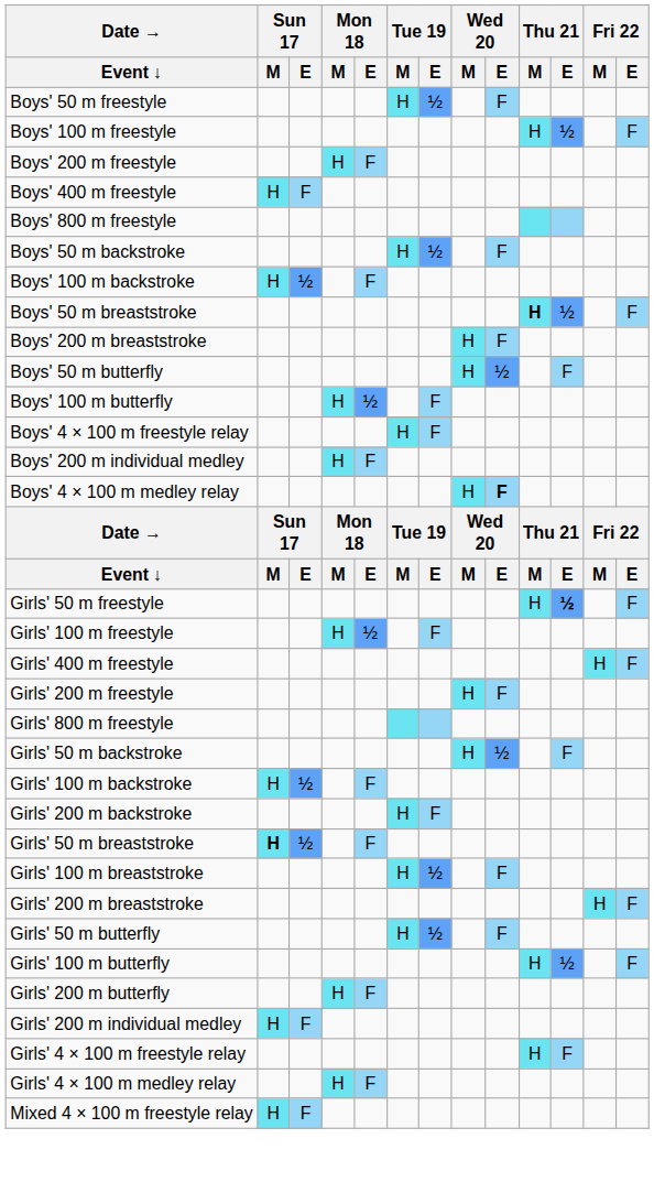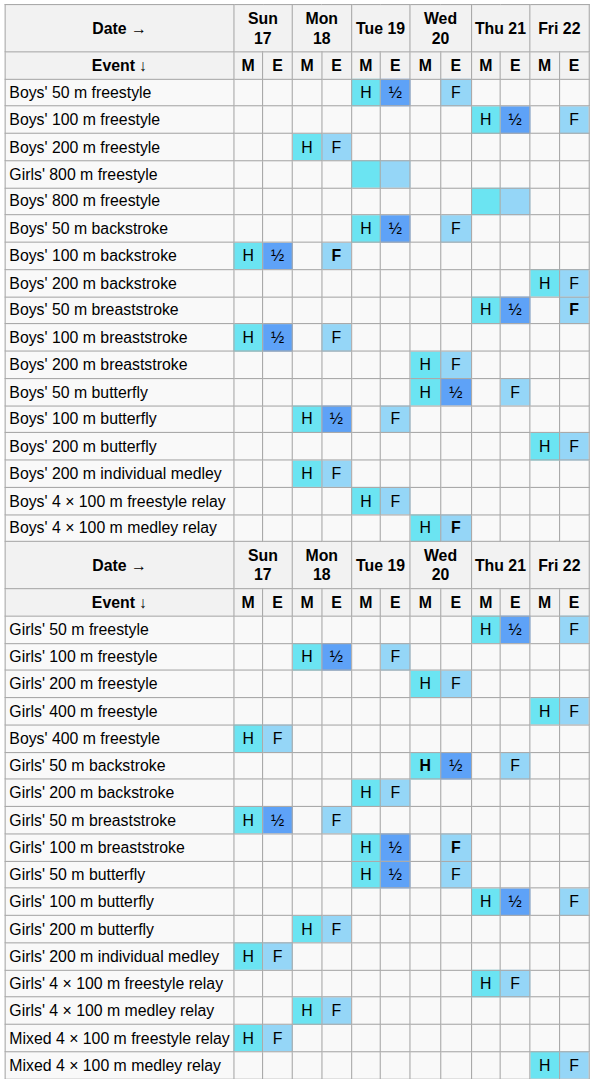 <table class="wikitable" style="margin:0.5em auto; font-size:90%; line-height:1.25em;">
 <tr align="center">
 <th>Date →</th>
 <th width="40px" colspan="2">Sun 17</th>
 <th width="40px" colspan="2">Mon 18</th>
 <th width="40px" colspan="2">Tue 19</th>
 <th width="42px" colspan="2">Wed 20</th>
 <th width="40px" colspan="2">Thu 21</th>
 <th width="40px" colspan="2">Fri 22</th>
 </tr>
 <tr>
 <th>Event   ↓</th>
 <th width="20px">M</th>
 <th width="20px">E</th>
 <th width="20px">M</th>
 <th width="20px">E</th>
 <th width="20px">M</th>
 <th width="20px">E</th>
 <th width="21px">M</th>
 <th width="21px">E</th>
 <th width="20px">M</th>
 <th width="20px">E</th>
 <th width="20px">M</th>
 <th width="20px">E</th>
 </tr>
 <tr align="center">
 <td align="left">Boys' 50 m freestyle</td>
 <td></td>
 <td></td>
 <td></td>
 <td></td>
 <td bgcolor="#6be4f2">H</td>
 <td bgcolor="#5ea2f7">½</td>
 <td></td>
 <td bgcolor="#95d6f7">F</td>
 <td></td>
 <td></td>
 <td></td>
 <td></td>
 </tr>
 <tr align="center">
 <td align="left">Boys' 100 m freestyle</td>
 <td></td>
 <td></td>
 <td></td>
 <td></td>
 <td></td>
 <td></td>
 <td></td>
 <td></td>
 <td bgcolor="#6be4f2">H</td>
 <td bgcolor="#5ea2f7">½</td>
 <td></td>
 <td bgcolor="#95d6f7">F</td>
 </tr>
 <tr align="center">
 <td align="left">Boys' 200 m freestyle</td>
 <td></td>
 <td></td>
 <td bgcolor="#6be4f2">H</td>
 <td bgcolor="#95d6f7">F</td>
 <td></td>
 <td></td>
 <td></td>
 <td></td>
 <td></td>
 <td></td>
 <td></td>
 <td></td>
 </tr>
 <tr align="center">
-<td align="left">Boys' 400 m freestyle</td>
-<td bgcolor="#6be4f2">H</td>
-<td bgcolor="#95d6f7">F</td>
+<td align="left">Girls' 800 m freestyle</td>
 <td></td>
 <td></td>
 <td></td>
 <td></td>
+<td bgcolor="#6be4f2"></td>
+<td bgcolor="#95d6f7"></td>
 <td></td>
 <td></td>
 <td></td>
 <td></td>
 <td></td>
 <td></td>
 </tr>
 <tr align="center">
 <td align="left">Boys' 800 m freestyle</td>
 <td></td>
 <td></td>
 <td></td>
 <td></td>
 <td></td>
 <td></td>
 <td></td>
 <td></td>
 <td bgcolor="#6be4f2"></td>
 <td bgcolor="#95d6f7"></td>
 <td></td>
 <td></td>
 </tr>
 <tr align="center">
 <td align="left">Boys' 50 m backstroke</td>
 <td></td>
 <td></td>
 <td></td>
 <td></td>
 <td bgcolor="#6be4f2">H</td>
 <td bgcolor="#5ea2f7">½</td>
 <td></td>
 <td bgcolor="#95d6f7">F</td>
 <td></td>
 <td></td>
 <td></td>
 <td></td>
 </tr>
 <tr align="center">
 <td align="left">Boys' 100 m backstroke</td>
 <td bgcolor="#6be4f2">H</td>
 <td bgcolor="#5ea2f7">½</td>
 <td></td>
-<td bgcolor="#95d6f7">F</td>
+<td bgcolor="#95d6f7"><strong>F</strong></td>
 <td></td>
 <td></td>
 <td></td>
 <td></td>
 <td></td>
 <td></td>
 <td></td>
 <td></td>
+</tr>
+<tr align="center">
+<td align="left">Boys' 200 m backstroke</td>
+<td></td>
+<td></td>
+<td></td>
+<td></td>
+<td></td>
+<td></td>
+<td></td>
+<td></td>
+<td></td>
+<td></td>
+<td bgcolor="#6be4f2">H</td>
+<td bgcolor="#95d6f7">F</td>
 </tr>
 <tr align="center">
 <td align="left">Boys' 50 m breaststroke</td>
 <td></td>
 <td></td>
 <td></td>
 <td></td>
 <td></td>
 <td></td>
 <td></td>
 <td></td>
-<td bgcolor="#6be4f2"><strong>H</strong></td>
+<td bgcolor="#6be4f2">H</td>
+<td bgcolor="#5ea2f7">½</td>
+<td></td>
+<td bgcolor="#95d6f7"><strong>F</strong></td>
+</tr>
+<tr align="center">
+<td align="left">Boys' 100 m breaststroke</td>
+<td bgcolor="#6be4f2">H</td>
 <td bgcolor="#5ea2f7">½</td>
 <td></td>
 <td bgcolor="#95d6f7">F</td>
+<td></td>
+<td></td>
+<td></td>
+<td></td>
+<td></td>
+<td></td>
+<td></td>
+<td></td>
 </tr>
 <tr align="center">
 <td align="left">Boys' 200 m breaststroke</td>
 <td></td>
 <td></td>
 <td></td>
 <td></td>
 <td></td>
 <td></td>
 <td bgcolor="#6be4f2">H</td>
 <td bgcolor="#95d6f7">F</td>
 <td></td>
 <td></td>
 <td></td>
 <td></td>
 </tr>
 <tr align="center">
 <td align="left">Boys' 50 m butterfly</td>
 <td></td>
 <td></td>
 <td></td>
 <td></td>
 <td></td>
 <td></td>
 <td bgcolor="#6be4f2">H</td>
 <td bgcolor="#5ea2f7">½</td>
 <td></td>
 <td bgcolor="#95d6f7">F</td>
 <td></td>
 <td></td>
 </tr>
 <tr align="center">
 <td align="left">Boys' 100 m butterfly</td>
 <td></td>
 <td></td>
 <td bgcolor="#6be4f2">H</td>
 <td bgcolor="#5ea2f7">½</td>
 <td></td>
 <td bgcolor="#95d6f7">F</td>
 <td></td>
 <td></td>
 <td></td>
 <td></td>
 <td></td>
 <td></td>
 </tr>
 <tr align="center">
-<td align="left">Boys' 4 × 100 m freestyle relay</td>
+<td align="left">Boys' 200 m butterfly</td>
 <td></td>
 <td></td>
+<td></td>
+<td></td>
+<td></td>
+<td></td>
+<td></td>
+<td></td>
+<td></td>
+<td></td>
+<td bgcolor="#6be4f2">H</td>
+<td bgcolor="#95d6f7">F</td>
+</tr>
+<tr align="center">
+<td align="left">Boys' 200 m individual medley</td>
 <td></td>
 <td></td>
 <td bgcolor="#6be4f2">H</td>
 <td bgcolor="#95d6f7">F</td>
 <td></td>
 <td></td>
 <td></td>
 <td></td>
 <td></td>
 <td></td>
+<td></td>
+<td></td>
 </tr>
 <tr align="center">
-<td align="left">Boys' 200 m individual medley</td>
+<td align="left">Boys' 4 × 100 m freestyle relay</td>
+<td></td>
+<td></td>
 <td></td>
 <td></td>
 <td bgcolor="#6be4f2">H</td>
 <td bgcolor="#95d6f7">F</td>
-<td></td>
-<td></td>
 <td></td>
 <td></td>
 <td></td>
 <td></td>
 <td></td>
 <td></td>
 </tr>
 <tr align="center">
 <td align="left">Boys' 4 × 100 m medley relay</td>
 <td></td>
 <td></td>
 <td></td>
 <td></td>
 <td></td>
 <td></td>
 <td bgcolor="#6be4f2">H</td>
 <td bgcolor="#95d6f7"><strong>F</strong></td>
 <td></td>
 <td></td>
 <td></td>
 <td></td>
 </tr>
 <tr align="center">
 <th>Date →</th>
 <th width="40px" colspan="2">Sun 17</th>
 <th width="40px" colspan="2">Mon 18</th>
 <th width="40px" colspan="2">Tue 19</th>
 <th width="42px" colspan="2">Wed 20</th>
 <th width="40px" colspan="2">Thu 21</th>
 <th width="40px" colspan="2">Fri 22</th>
 </tr>
 <tr>
 <th>Event   ↓</th>
 <th width="20px">M</th>
 <th width="20px">E</th>
 <th width="20px">M</th>
 <th width="20px">E</th>
 <th width="20px">M</th>
 <th width="20px">E</th>
 <th width="21px">M</th>
 <th width="21px">E</th>
 <th width="20px">M</th>
 <th width="20px">E</th>
 <th width="20px">M</th>
 <th width="20px">E</th>
 </tr>
 <tr align="center">
 <td align="left">Girls' 50 m freestyle</td>
 <td></td>
 <td></td>
 <td></td>
 <td></td>
 <td></td>
 <td></td>
 <td></td>
 <td></td>
 <td bgcolor="#6be4f2">H</td>
-<td bgcolor="#5ea2f7"><strong>½</strong></td>
+<td bgcolor="#5ea2f7">½</td>
 <td></td>
 <td bgcolor="#95d6f7">F</td>
 </tr>
 <tr align="center">
 <td align="left">Girls' 100 m freestyle</td>
 <td></td>
 <td></td>
 <td bgcolor="#6be4f2">H</td>
 <td bgcolor="#5ea2f7">½</td>
 <td></td>
 <td bgcolor="#95d6f7">F</td>
 <td></td>
 <td></td>
+<td></td>
+<td></td>
+<td></td>
+<td></td>
+</tr>
+<tr align="center">
+<td align="left">Girls' 200 m freestyle</td>
+<td></td>
+<td></td>
+<td></td>
+<td></td>
+<td></td>
+<td></td>
+<td bgcolor="#6be4f2">H</td>
+<td bgcolor="#95d6f7">F</td>
 <td></td>
 <td></td>
 <td></td>
 <td></td>
 </tr>
 <tr align="center">
 <td align="left">Girls' 400 m freestyle</td>
 <td></td>
 <td></td>
 <td></td>
 <td></td>
 <td></td>
 <td></td>
 <td></td>
 <td></td>
 <td></td>
 <td></td>
 <td bgcolor="#6be4f2">H</td>
 <td bgcolor="#95d6f7">F</td>
 </tr>
 <tr align="center">
-<td align="left">Girls' 200 m freestyle</td>
-<td></td>
-<td></td>
-<td></td>
-<td></td>
-<td></td>
-<td></td>
+<td align="left">Boys' 400 m freestyle</td>
 <td bgcolor="#6be4f2">H</td>
 <td bgcolor="#95d6f7">F</td>
 <td></td>
 <td></td>
 <td></td>
 <td></td>
-</tr>
-<tr align="center">
-<td align="left">Girls' 800 m freestyle</td>
-<td></td>
-<td></td>
-<td></td>
-<td></td>
-<td bgcolor="#6be4f2"></td>
-<td bgcolor="#95d6f7"></td>
 <td></td>
 <td></td>
 <td></td>
 <td></td>
 <td></td>
 <td></td>
 </tr>
 <tr align="center">
 <td align="left">Girls' 50 m backstroke</td>
 <td></td>
 <td></td>
 <td></td>
 <td></td>
 <td></td>
 <td></td>
-<td bgcolor="#6be4f2">H</td>
+<td bgcolor="#6be4f2"><strong>H</strong></td>
 <td bgcolor="#5ea2f7">½</td>
 <td></td>
 <td bgcolor="#95d6f7">F</td>
-<td></td>
-<td></td>
-</tr>
-<tr align="center">
-<td align="left">Girls' 100 m backstroke</td>
-<td bgcolor="#6be4f2">H</td>
-<td bgcolor="#5ea2f7">½</td>
-<td></td>
-<td bgcolor="#95d6f7">F</td>
-<td></td>
-<td></td>
-<td></td>
-<td></td>
-<td></td>
-<td></td>
 <td></td>
 <td></td>
 </tr>
 <tr align="center">
 <td align="left">Girls' 200 m backstroke</td>
 <td></td>
 <td></td>
 <td></td>
 <td></td>
 <td bgcolor="#6be4f2">H</td>
 <td bgcolor="#95d6f7">F</td>
 <td></td>
 <td></td>
 <td></td>
 <td></td>
 <td></td>
 <td></td>
 </tr>
 <tr align="center">
 <td align="left">Girls' 50 m breaststroke</td>
-<td bgcolor="#6be4f2"><strong>H</strong></td>
+<td bgcolor="#6be4f2">H</td>
 <td bgcolor="#5ea2f7">½</td>
 <td></td>
 <td bgcolor="#95d6f7">F</td>
 <td></td>
 <td></td>
 <td></td>
 <td></td>
 <td></td>
 <td></td>
 <td></td>
 <td></td>
 </tr>
 <tr align="center">
 <td align="left">Girls' 100 m breaststroke</td>
 <td></td>
 <td></td>
 <td></td>
 <td></td>
 <td bgcolor="#6be4f2">H</td>
 <td bgcolor="#5ea2f7">½</td>
 <td></td>
-<td bgcolor="#95d6f7">F</td>
+<td bgcolor="#95d6f7"><strong>F</strong></td>
 <td></td>
 <td></td>
 <td></td>
 <td></td>
-</tr>
-<tr align="center">
-<td align="left">Girls' 200 m breaststroke</td>
-<td></td>
-<td></td>
-<td></td>
-<td></td>
-<td></td>
-<td></td>
-<td></td>
-<td></td>
-<td></td>
-<td></td>
-<td bgcolor="#6be4f2">H</td>
-<td bgcolor="#95d6f7">F</td>
 </tr>
 <tr align="center">
 <td align="left">Girls' 50 m butterfly</td>
 <td></td>
 <td></td>
 <td></td>
 <td></td>
 <td bgcolor="#6be4f2">H</td>
 <td bgcolor="#5ea2f7">½</td>
 <td></td>
 <td bgcolor="#95d6f7">F</td>
 <td></td>
 <td></td>
 <td></td>
 <td></td>
 </tr>
 <tr align="center">
 <td align="left">Girls' 100 m butterfly</td>
 <td></td>
 <td></td>
 <td></td>
 <td></td>
 <td></td>
 <td></td>
 <td></td>
 <td></td>
 <td bgcolor="#6be4f2">H</td>
 <td bgcolor="#5ea2f7">½</td>
 <td></td>
 <td bgcolor="#95d6f7">F</td>
 </tr>
 <tr align="center">
 <td align="left">Girls' 200 m butterfly</td>
 <td></td>
 <td></td>
 <td bgcolor="#6be4f2">H</td>
 <td bgcolor="#95d6f7">F</td>
 <td></td>
 <td></td>
 <td></td>
 <td></td>
 <td></td>
 <td></td>
 <td></td>
 <td></td>
 </tr>
 <tr align="center">
 <td align="left">Girls' 200 m individual medley</td>
 <td bgcolor="#6be4f2">H</td>
 <td bgcolor="#95d6f7">F</td>
 <td></td>
 <td></td>
 <td></td>
 <td></td>
 <td></td>
 <td></td>
 <td></td>
 <td></td>
 <td></td>
 <td></td>
 </tr>
 <tr align="center">
 <td align="left">Girls' 4 × 100 m freestyle relay</td>
 <td></td>
 <td></td>
 <td></td>
 <td></td>
 <td></td>
 <td></td>
 <td></td>
 <td></td>
 <td bgcolor="#6be4f2">H</td>
 <td bgcolor="#95d6f7">F</td>
 <td></td>
 <td></td>
 </tr>
 <tr align="center">
 <td align="left">Girls' 4 × 100 m medley relay</td>
 <td></td>
 <td></td>
 <td bgcolor="#6be4f2">H</td>
 <td bgcolor="#95d6f7">F</td>
 <td></td>
 <td></td>
 <td></td>
 <td></td>
 <td></td>
 <td></td>
 <td></td>
 <td></td>
 </tr>
 <tr align="center">
 <td align="left">Mixed 4 × 100 m freestyle relay</td>
 <td bgcolor="#6be4f2">H</td>
 <td bgcolor="#95d6f7">F</td>
 <td></td>
 <td></td>
 <td></td>
 <td></td>
 <td></td>
 <td></td>
 <td></td>
 <td></td>
 <td></td>
 <td></td>
 </tr>
+<tr align="center">
+<td align="left">Mixed 4 × 100 m medley relay</td>
+<td></td>
+<td></td>
+<td></td>
+<td></td>
+<td></td>
+<td></td>
+<td></td>
+<td></td>
+<td></td>
+<td></td>
+<td bgcolor="#6be4f2">H</td>
+<td bgcolor="#95d6f7">F</td>
+</tr>
 </table>
